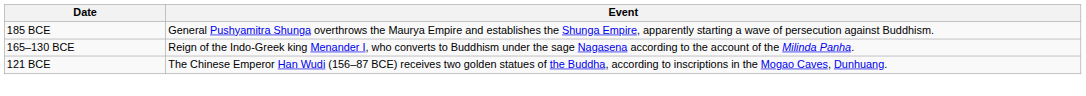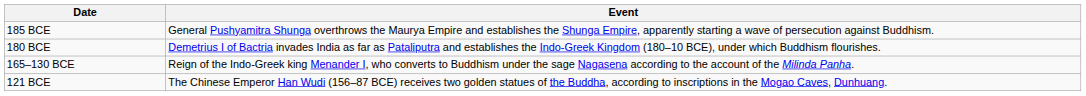 <table class="wikitable" width="100%">
 <tr>
 <th style="width:15%">Date</th>
 <th>Event</th>
 </tr>
 <tr>
 <td>185 BCE</td>
 <td>General <a href='#'>Pushyamitra Shunga</a> overthrows the Maurya Empire and establishes the <a href='#'>Shunga Empire</a>, apparently starting a wave of persecution against Buddhism.</td>
 </tr>
 <tr>
+<td>180 BCE</td>
+<td><a href='#'>Demetrius I of Bactria</a> invades India as far as <a href='#'>Pataliputra</a> and establishes the <a href='#'>Indo-Greek Kingdom</a> (180–10 BCE), under which Buddhism flourishes.</td>
+</tr>
+<tr>
 <td>165–130 BCE</td>
 <td>Reign of the Indo-Greek king <a href='#'>Menander I</a>, who converts to Buddhism under the sage <a href='#'>Nagasena</a> according to the account of the <em><a href='#'>Milinda Panha</a></em>.</td>
 </tr>
 <tr>
 <td>121 BCE</td>
 <td>The Chinese Emperor <a href='#'>Han Wudi</a> (156–87 BCE) receives two golden statues of <a href='#'>the Buddha</a>, according to inscriptions in the <a href='#'>Mogao Caves</a>, <a href='#'>Dunhuang</a>.</td>
 </tr>
 </table>
